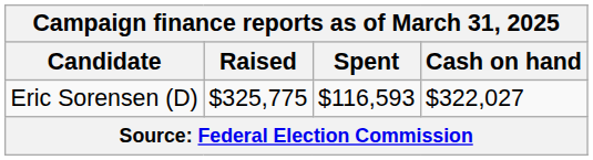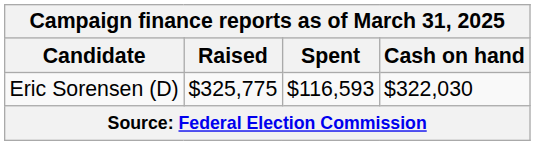 <table class="wikitable sortable">
 <tr>
 <th colspan=4>Campaign finance reports as of March 31, 2025</th>
 </tr>
 <tr style="text-align:center;">
 <th>Candidate</th>
 <th>Raised</th>
 <th>Spent</th>
 <th>Cash on hand</th>
 </tr>
 <tr>
 <td>Eric Sorensen (D)</td>
 <td>$325,775</td>
 <td>$116,593</td>
-<td>$322,027</td>
+<td>$322,030</td>
 </tr>
 <tr>
 <th colspan="4"><small>Source: <a href='#'>Federal Election Commission</a></small></th>
 </tr>
 </table>
